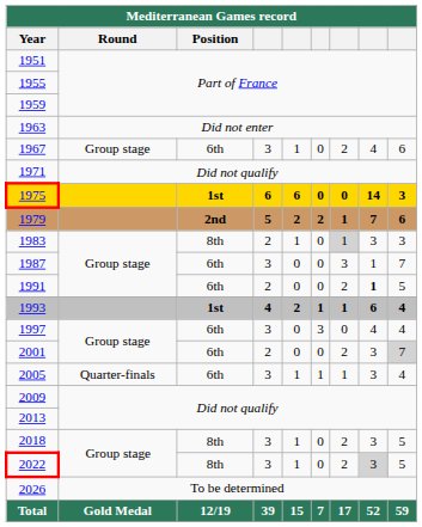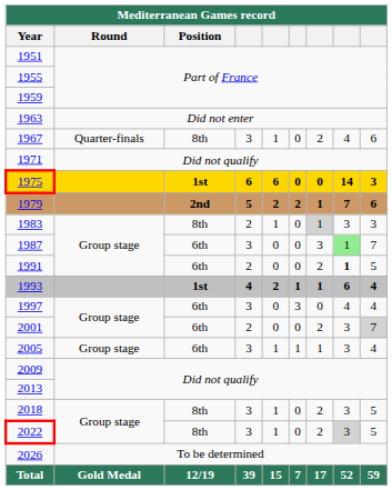 <table class="wikitable" class="wikitable" style="font-size:90%; text-align:center; width:50%">
 <tr>
 <th colspan="9" style="color:white; background:#2B795A;">Mediterranean Games record</th>
 </tr>
 <tr>
 <th>Year</th>
 <th>Round</th>
 <th>Position</th>
 <th></th>
 <th></th>
 <th></th>
 <th></th>
 <th></th>
 <th></th>
 </tr>
 <tr>
 <td> <a href='#'>1951</a></td>
 <td colspan=8 rowspan=3><em>Part of <a href='#'>France</a></em></td>
 </tr>
 <tr>
 <td> <a href='#'>1955</a></td>
 </tr>
 <tr>
 <td> <a href='#'>1959</a></td>
 </tr>
 <tr>
 <td> <a href='#'>1963</a></td>
 <td colspan=8><em>Did not enter</em></td>
 </tr>
 <tr>
 <td> <a href='#'>1967</a></td>
-<td>Group stage</td>
-<td>6th</td>
+<td>Quarter-finals</td>
+<td>8th</td>
 <td>3</td>
 <td>1</td>
 <td>0</td>
 <td>2</td>
 <td>4</td>
 <td>6</td>
 </tr>
 <tr>
 <td> <a href='#'>1971</a></td>
 <td colspan=8><em>Did not qualify</em></td>
 </tr>
 <tr style="background:gold;">
 <td style="border: 3px solid red"> <a href='#'>1975</a></td>
 <td><strong></strong></td>
 <td><strong>1st</strong></td>
 <td><strong>6</strong></td>
 <td><strong>6</strong></td>
 <td><strong>0</strong></td>
 <td><strong>0</strong></td>
 <td><strong>14</strong></td>
 <td><strong>3</strong></td>
 </tr>
 <tr style="background:#c96;">
 <td> <a href='#'>1979</a></td>
 <td><strong></strong></td>
 <td><strong>2nd</strong></td>
 <td><strong>5</strong></td>
 <td><strong>2</strong></td>
 <td><strong>2</strong></td>
 <td><strong>1</strong></td>
 <td><strong>7</strong></td>
 <td><strong>6</strong></td>
 </tr>
 <tr>
 <td> <a href='#'>1983</a></td>
 <td rowspan=3>Group stage</td>
 <td>8th</td>
 <td>2</td>
 <td>1</td>
 <td>0</td>
 <td style="background: lightgrey;">1</td>
 <td>3</td>
 <td>3</td>
 </tr>
 <tr>
 <td> <a href='#'>1987</a></td>
 <td>6th</td>
 <td>3</td>
 <td>0</td>
 <td>0</td>
 <td>3</td>
-<td>1</td>
+<td style="background: lightgreen;">1</td>
 <td>7</td>
 </tr>
 <tr>
 <td> <a href='#'>1991</a></td>
 <td>6th</td>
 <td>2</td>
 <td>0</td>
 <td>0</td>
 <td>2</td>
 <td><strong>1</strong></td>
 <td>5</td>
 </tr>
 <tr style="background:silver;">
 <td> <a href='#'>1993</a></td>
 <td><strong></strong></td>
 <td><strong>1st</strong></td>
 <td><strong>4</strong></td>
 <td><strong>2</strong></td>
 <td><strong>1</strong></td>
 <td><strong>1</strong></td>
 <td><strong>6</strong></td>
 <td><strong>4</strong></td>
 </tr>
 <tr>
 <td> <a href='#'>1997</a></td>
 <td rowspan=2>Group stage</td>
 <td>6th</td>
 <td>3</td>
 <td>0</td>
 <td>3</td>
 <td>0</td>
 <td>4</td>
 <td>4</td>
 </tr>
 <tr>
 <td> <a href='#'>2001</a></td>
 <td>6th</td>
 <td>2</td>
 <td>0</td>
 <td>0</td>
 <td>2</td>
 <td>3</td>
 <td style="background: lightgrey;">7</td>
 </tr>
 <tr>
 <td> <a href='#'>2005</a></td>
-<td>Quarter-finals</td>
+<td>Group stage</td>
 <td>6th</td>
 <td>3</td>
 <td>1</td>
 <td>1</td>
 <td>1</td>
 <td>3</td>
 <td>4</td>
 </tr>
 <tr>
 <td> <a href='#'>2009</a></td>
 <td colspan=8 rowspan=2><em>Did not qualify</em></td>
 </tr>
 <tr>
 <td> <a href='#'>2013</a></td>
 </tr>
 <tr>
 <td> <a href='#'>2018</a></td>
 <td rowspan=2>Group stage</td>
 <td>8th</td>
 <td>3</td>
 <td>1</td>
 <td>0</td>
 <td>2</td>
 <td>3</td>
 <td>5</td>
 </tr>
 <tr>
 <td style="border: 3px solid red"> <a href='#'>2022</a></td>
 <td>8th</td>
 <td>3</td>
 <td>1</td>
 <td>0</td>
 <td>2</td>
 <td style="background: lightgrey;">3</td>
 <td>5</td>
 </tr>
 <tr>
 <td> <a href='#'>2026</a></td>
 <td colspan=8 rowspan=1>To be determined</td>
 </tr>
 <tr>
 <th style="background:#2B795A; color:white;">Total</th>
 <th style="background:#2B795A; color:white;">Gold Medal</th>
 <th style="background:#2B795A; color:white;">12/19</th>
 <th style="background:#2B795A; color:white;">39</th>
 <th style="background:#2B795A; color:white;">15</th>
 <th style="background:#2B795A; color:white;">7</th>
 <th style="background:#2B795A; color:white;">17</th>
 <th style="background:#2B795A; color:white;">52</th>
 <th style="background:#2B795A; color:white;">59</th>
 </tr>
 </table>
